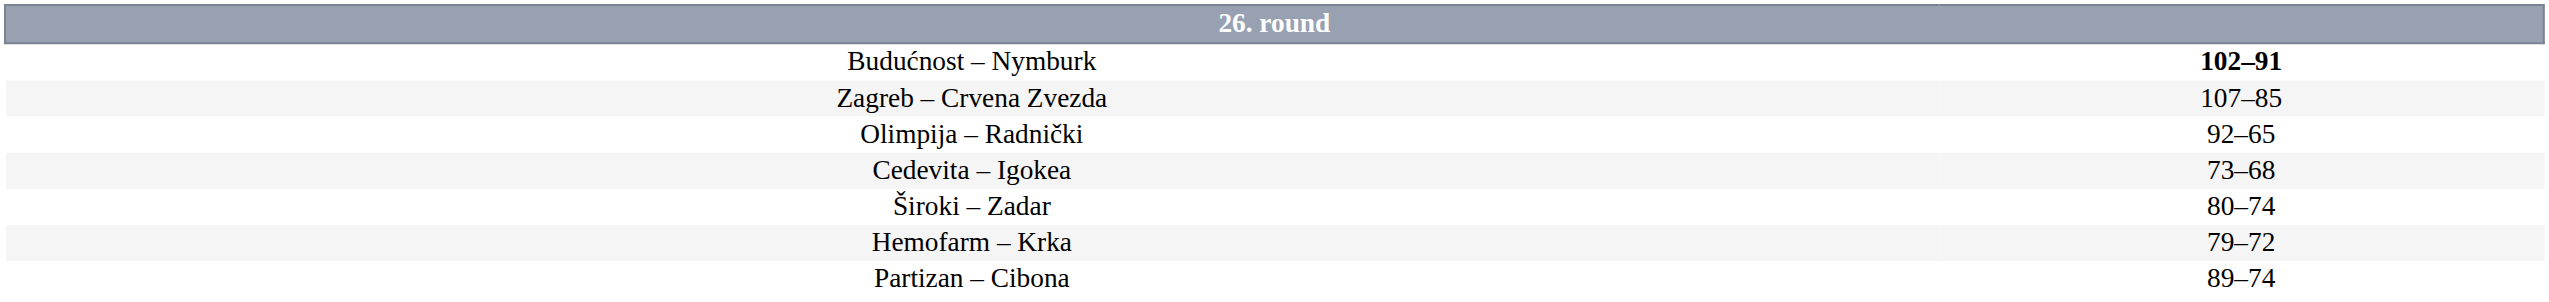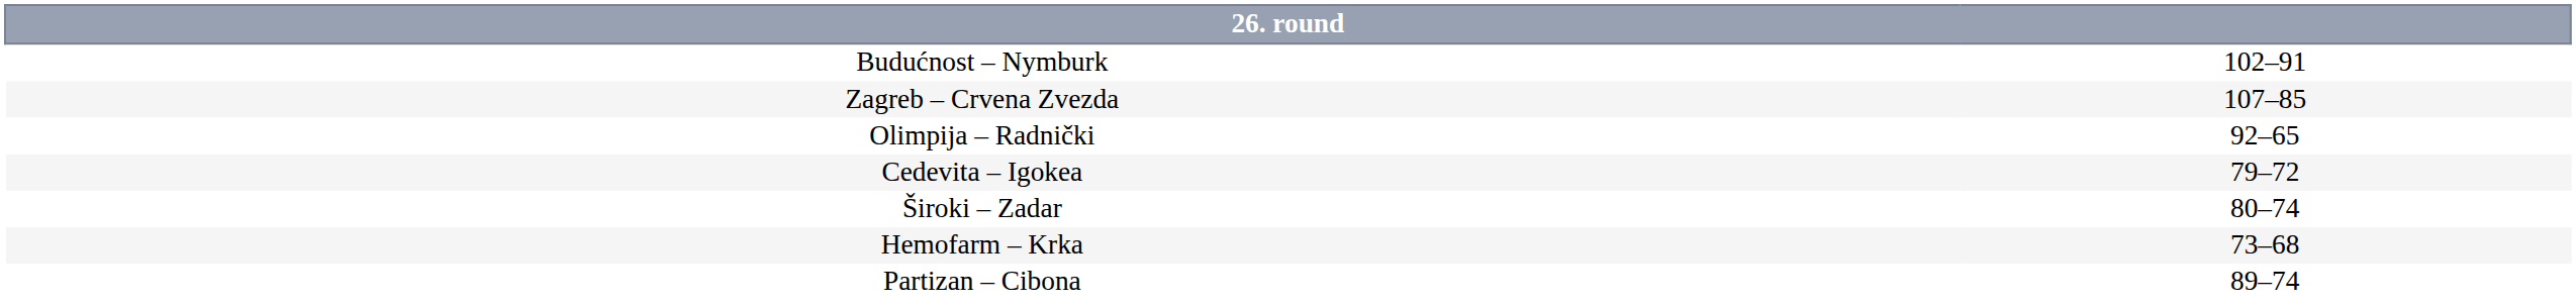 <table border=0 cellspacing=0 cellpadding=1em style="font-size: 85%; border-collapse: collapse; width:100%">
 <tr>
 <td colspan=5 bgcolor=#98A1B2 style="border:1px solid #7A8392; text-align:center; color:#FFFFFF;"><strong>26. round</strong></td>
 </tr>
 <tr align=center bgcolor=#FFFFFF>
 <td>Budućnost – Nymburk</td>
-<td><strong>102–91</strong></td>
+<td>102–91</td>
 </tr>
 <tr align=center bgcolor=#f5f5f5>
 <td>Zagreb – Crvena Zvezda</td>
 <td>107–85</td>
 </tr>
 <tr align=center bgcolor=#FFFFFF>
 <td>Olimpija – Radnički</td>
 <td>92–65</td>
 </tr>
 <tr align=center bgcolor=#f5f5f5>
 <td>Cedevita – Igokea</td>
-<td>73–68</td>
+<td>79–72</td>
 </tr>
 <tr align=center bgcolor=#FFFFFF>
 <td>Široki – Zadar</td>
 <td>80–74</td>
 </tr>
 <tr align=center bgcolor=#f5f5f5>
 <td>Hemofarm – Krka</td>
-<td>79–72</td>
+<td>73–68</td>
 </tr>
 <tr align=center bgcolor=#FFFFFF>
 <td>Partizan – Cibona</td>
 <td>89–74</td>
 </tr>
 </table>
